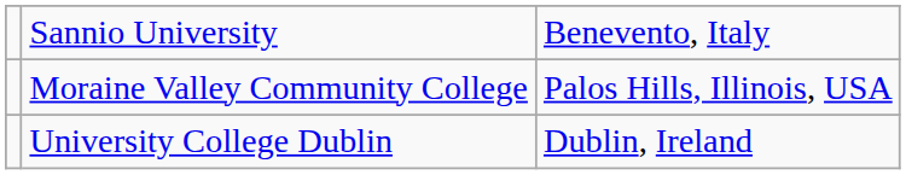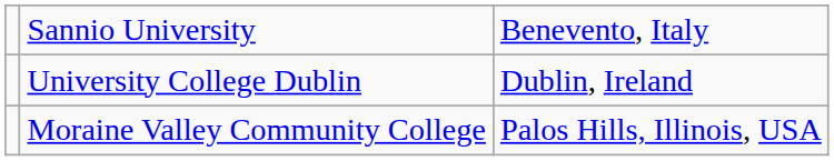 <table class="wikitable">
 <tr>
 <td></td>
 <td> <a href='#'>Sannio University</a></td>
 <td><a href='#'>Benevento</a>, <a href='#'>Italy</a></td>
 </tr>
 <tr>
 <td></td>
+<td> <a href='#'>University College Dublin</a></td>
+<td><a href='#'>Dublin</a>, <a href='#'>Ireland</a></td>
+</tr>
+<tr>
+<td></td>
 <td> <a href='#'>Moraine Valley Community College</a></td>
 <td><a href='#'>Palos Hills, Illinois</a>, <a href='#'>USA</a></td>
 </tr>
-<tr>
-<td></td>
-<td> <a href='#'>University College Dublin</a></td>
-<td><a href='#'>Dublin</a>, <a href='#'>Ireland</a></td>
-</tr>
 </table>
